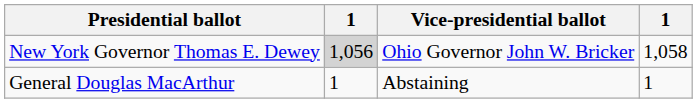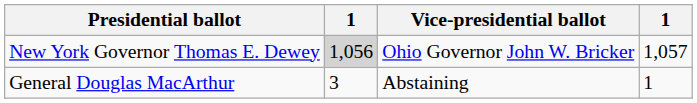 <table class="wikitable" style="text-align:left">
 <tr>
 <th>Presidential ballot</th>
 <th>1</th>
 <th>Vice-presidential ballot</th>
 <th>1</th>
 </tr>
 <tr>
 <td><a href='#'>New York</a> Governor <a href='#'>Thomas E. Dewey</a></td>
 <td style="background: lightgrey;">1,056</td>
 <td><a href='#'>Ohio</a> Governor <a href='#'>John W. Bricker</a></td>
-<td>1,058</td>
+<td>1,057</td>
 </tr>
 <tr>
 <td>General <a href='#'>Douglas MacArthur</a></td>
-<td>1</td>
+<td>3</td>
 <td>Abstaining</td>
 <td>1</td>
 </tr>
 </table>
